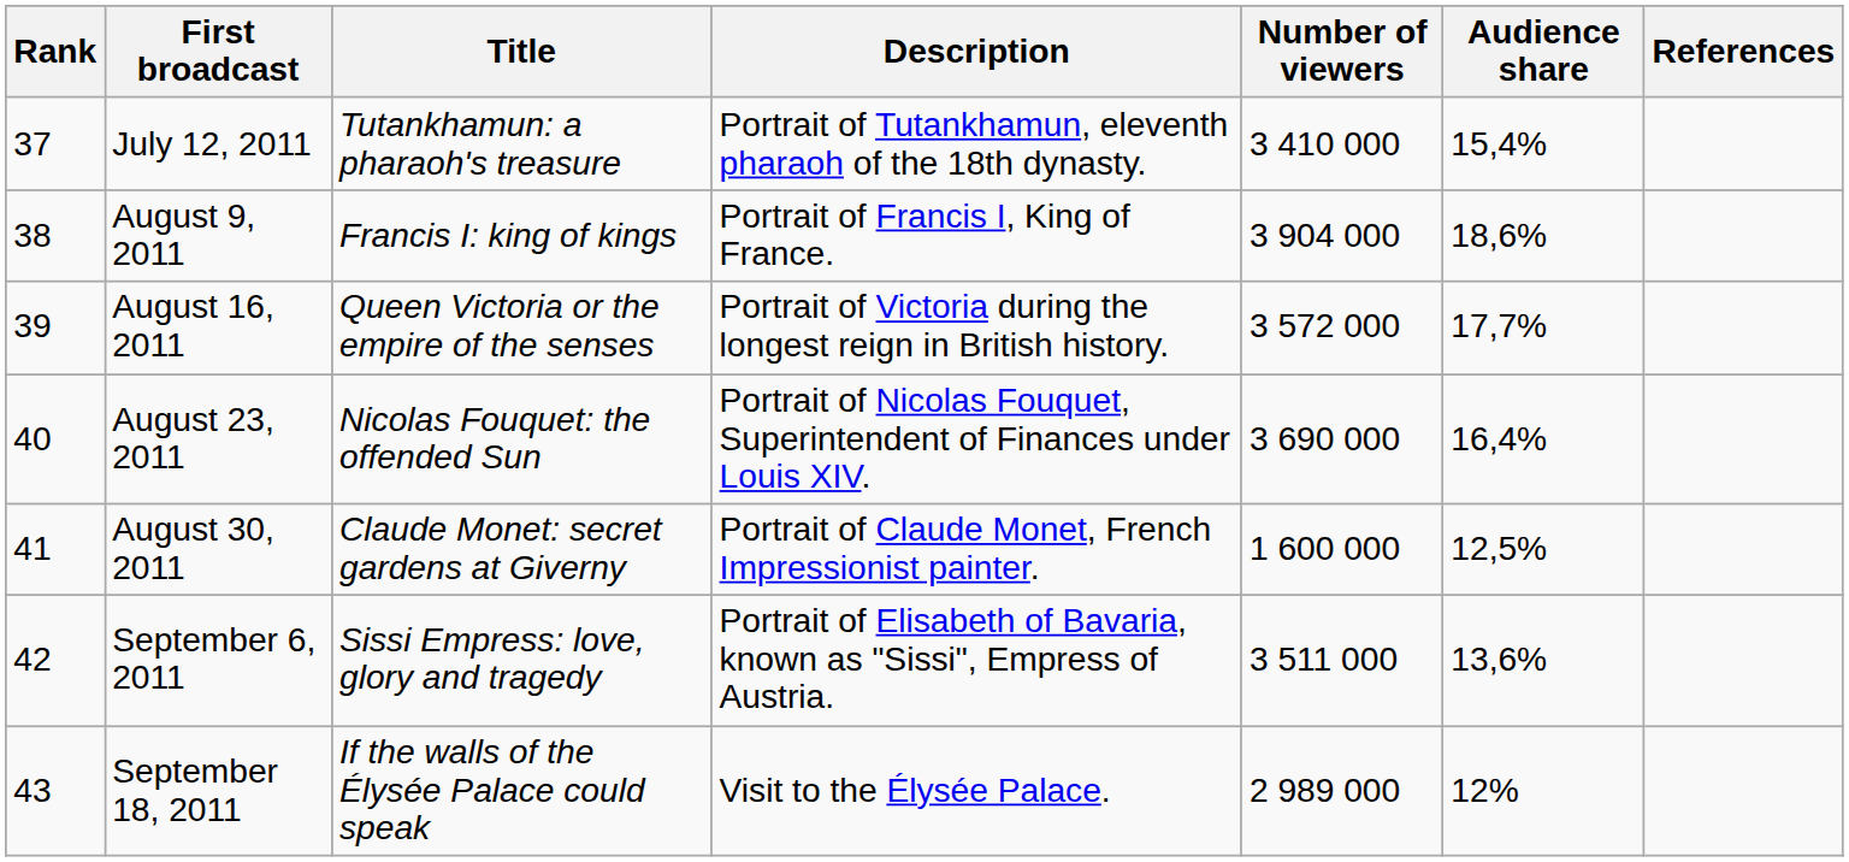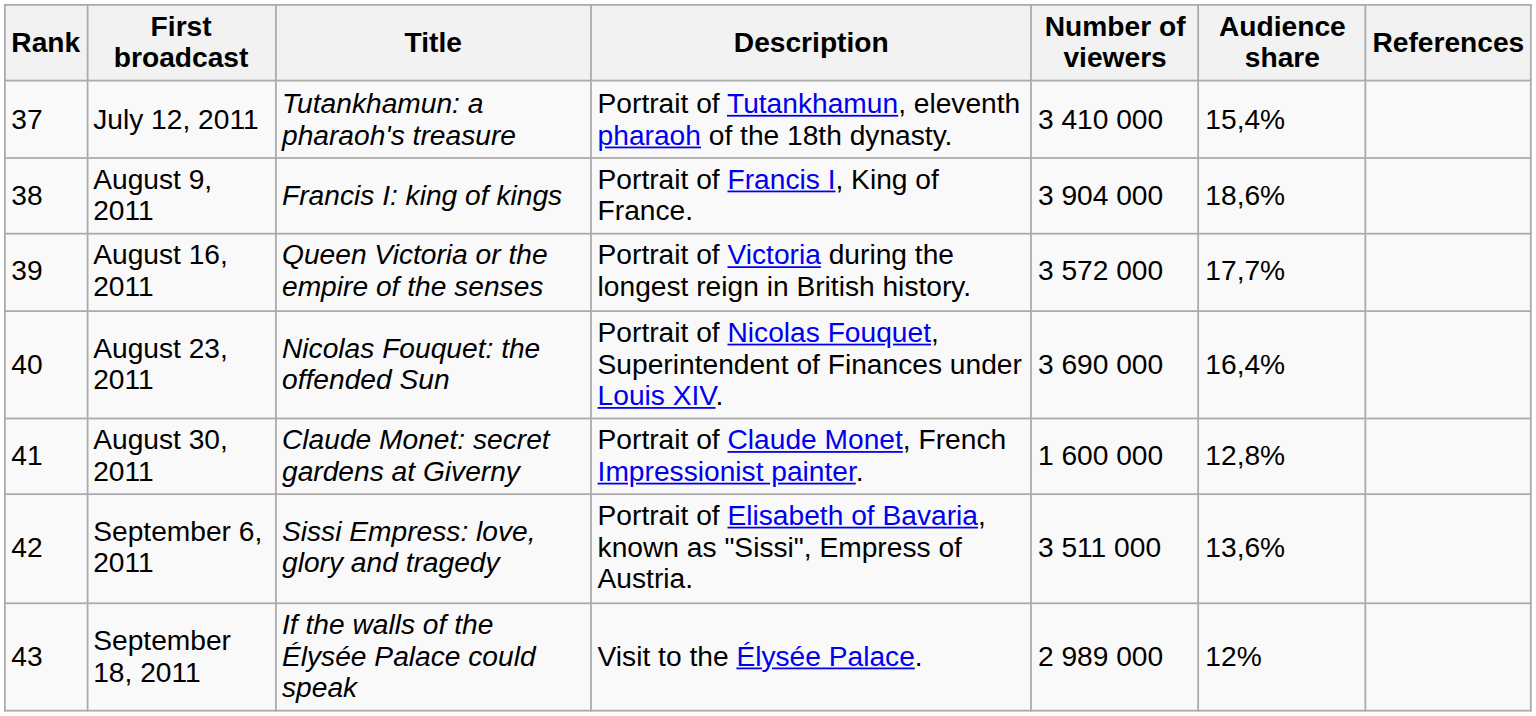 <table class="wikitable">
 <tr>
 <th>Rank</th>
 <th>First broadcast</th>
 <th>Title</th>
 <th>Description</th>
 <th>Number of viewers</th>
 <th>Audience share</th>
 <th>References</th>
 </tr>
 <tr>
 <td>37</td>
 <td>July 12, 2011</td>
 <td><em>Tutankhamun: a pharaoh's treasure</em></td>
 <td>Portrait of <a href='#'>Tutankhamun</a>, eleventh <a href='#'>pharaoh</a> of the 18th dynasty.</td>
 <td>3 410 000</td>
 <td>15,4%</td>
 <td></td>
 </tr>
 <tr>
 <td>38</td>
 <td>August 9, 2011</td>
 <td><em>Francis I: king of kings</em></td>
 <td>Portrait of <a href='#'>Francis I</a>, King of France.</td>
 <td>3 904 000</td>
 <td>18,6%</td>
 <td></td>
 </tr>
 <tr>
 <td>39</td>
 <td>August 16, 2011</td>
 <td><em>Queen Victoria or the empire of the senses</em></td>
 <td>Portrait of <a href='#'>Victoria</a> during the longest reign in British history.</td>
 <td>3 572 000</td>
 <td>17,7%</td>
 <td></td>
 </tr>
 <tr>
 <td>40</td>
 <td>August 23, 2011</td>
 <td><em>Nicolas Fouquet: the offended Sun</em></td>
 <td>Portrait of <a href='#'>Nicolas Fouquet</a>, Superintendent of Finances under <a href='#'>Louis XIV</a>.</td>
 <td>3 690 000</td>
 <td>16,4%</td>
 <td></td>
 </tr>
 <tr>
 <td>41</td>
 <td>August 30, 2011</td>
 <td><em>Claude Monet: secret gardens at Giverny</em></td>
 <td>Portrait of <a href='#'>Claude Monet</a>, French <a href='#'>Impressionist painter</a>.</td>
 <td>1 600 000</td>
-<td>12,5%</td>
+<td>12,8%</td>
 <td></td>
 </tr>
 <tr>
 <td>42</td>
 <td>September 6, 2011</td>
 <td><em>Sissi Empress: love, glory and tragedy</em></td>
 <td>Portrait of <a href='#'>Elisabeth of Bavaria</a>, known as "Sissi", Empress of Austria.</td>
 <td>3 511 000</td>
 <td>13,6%</td>
 <td></td>
 </tr>
 <tr>
 <td>43</td>
 <td>September 18, 2011</td>
 <td><em>If the walls of the Élysée Palace could speak</em></td>
 <td>Visit to the <a href='#'>Élysée Palace</a>.</td>
 <td>2 989 000</td>
 <td>12%</td>
 <td></td>
 </tr>
 </table>
